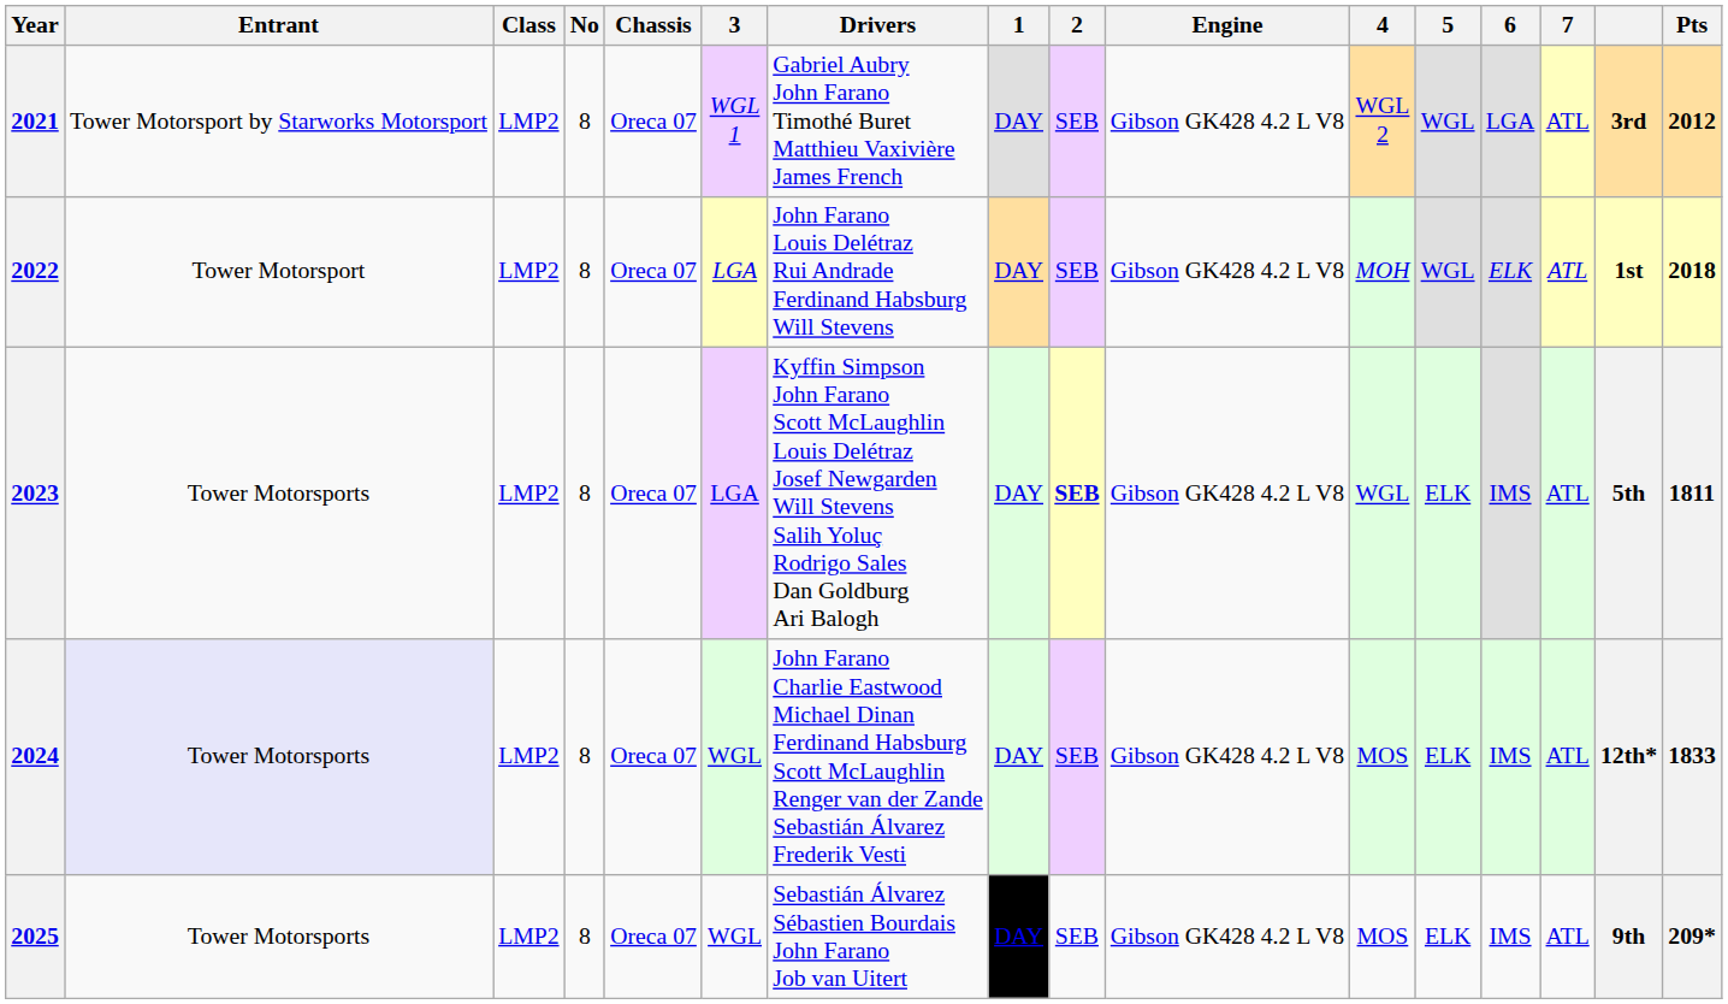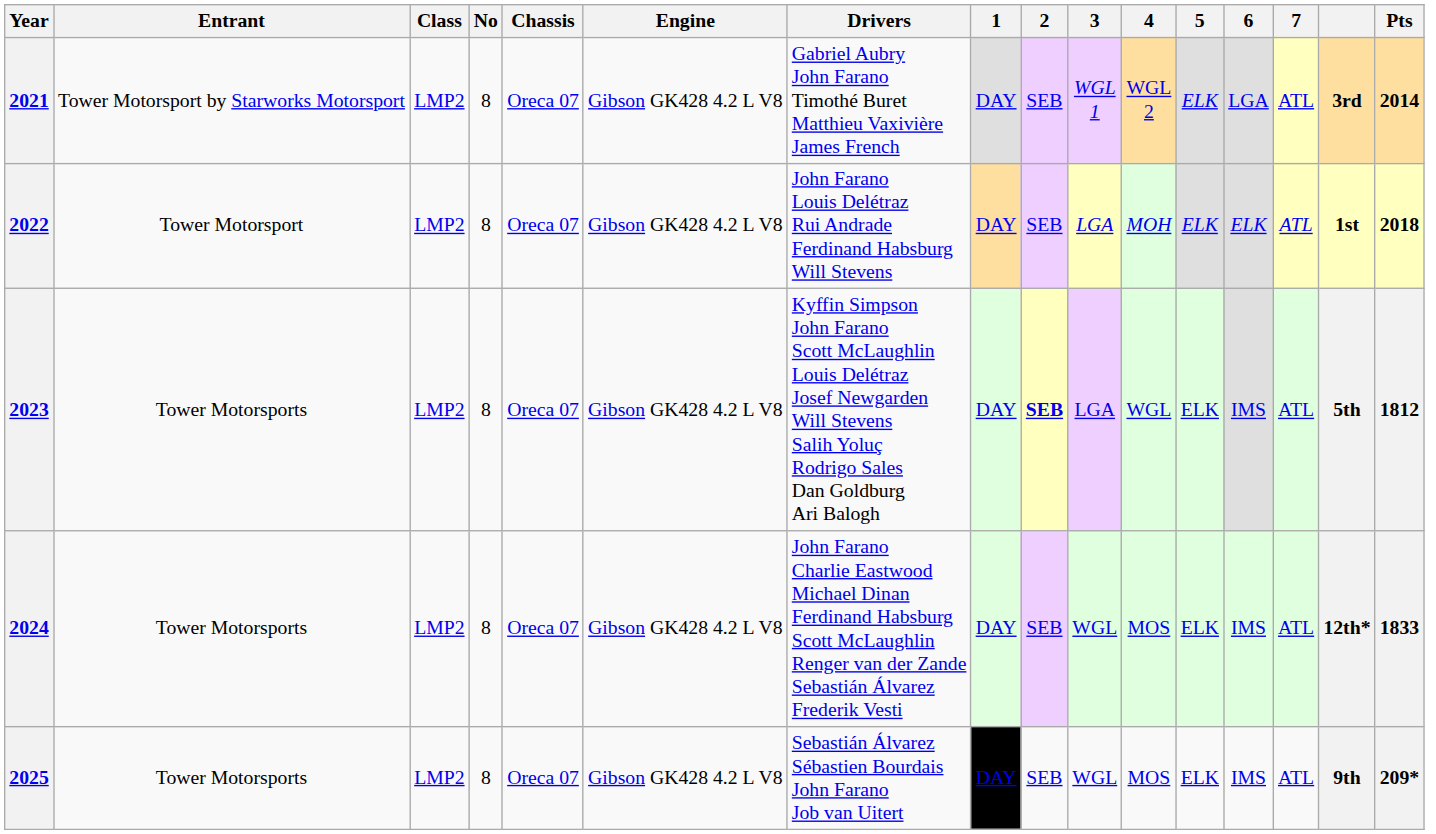 <table class="wikitable" style="font-size: 90%; text-align:center">
 <tr>
 <th>Year</th>
 <th>Entrant</th>
 <th>Class</th>
 <th>No</th>
 <th>Chassis</th>
-<th>3</th>
+<th>Engine</th>
 <th>Drivers</th>
 <th>1</th>
 <th>2</th>
-<th>Engine</th>
+<th>3</th>
 <th>4</th>
 <th>5</th>
 <th>6</th>
 <th>7</th>
 <th></th>
 <th>Pts</th>
 </tr>
 <tr>
 <th><a href='#'>2021</a></th>
 <td> Tower Motorsport by <a href='#'>Starworks Motorsport</a></td>
 <td><a href='#'>LMP2</a></td>
 <td>8</td>
 <td><a href='#'>Oreca 07</a></td>
-<td style="background:#EFCFFF;"><em><a href='#'>WGL<br>1</a></em><br></td>
+<td><a href='#'>Gibson</a> GK428 4.2 L V8</td>
 <td align="left"> <a href='#'>Gabriel Aubry</a><br> <a href='#'>John Farano</a><br> Timothé Buret<br> <a href='#'>Matthieu Vaxivière</a><br> <a href='#'>James French</a></td>
 <td style="background:#DFDFDF;"><a href='#'>DAY</a><br></td>
 <td style="background:#EFCFFF;"><a href='#'>SEB</a><br></td>
-<td><a href='#'>Gibson</a> GK428 4.2 L V8</td>
+<td style="background:#EFCFFF;"><em><a href='#'>WGL<br>1</a></em><br></td>
 <td style="background:#FFDF9F;"><a href='#'>WGL<br>2</a><br></td>
-<td style="background:#DFDFDF;"><a href='#'>WGL</a><br></td>
+<td style="background:#DFDFDF;"><em><a href='#'>ELK</a></em><br></td>
 <td style="background:#DFDFDF;"><a href='#'>LGA</a><br></td>
 <td style="background:#FFFFBF;"><a href='#'>ATL</a><br></td>
 <th style="background:#FFDF9F;">3rd</th>
-<th style="background:#FFDF9F;">2012</th>
+<th style="background:#FFDF9F;">2014</th>
 </tr>
 <tr>
 <th><a href='#'>2022</a></th>
 <td> Tower Motorsport</td>
 <td><a href='#'>LMP2</a></td>
 <td>8</td>
 <td><a href='#'>Oreca 07</a></td>
-<td style="background:#FFFFBF;"><em><a href='#'>LGA</a></em><br></td>
+<td><a href='#'>Gibson</a> GK428 4.2 L V8</td>
 <td align="left"> <a href='#'>John Farano</a><br> <a href='#'>Louis Delétraz</a><br> <a href='#'>Rui Andrade</a><br> <a href='#'>Ferdinand Habsburg</a><br> <a href='#'>Will Stevens</a></td>
 <td style="background:#FFDF9F;"><a href='#'>DAY</a><br></td>
 <td style="background:#EFCFFF;"><a href='#'>SEB</a><br></td>
-<td><a href='#'>Gibson</a> GK428 4.2 L V8</td>
+<td style="background:#FFFFBF;"><em><a href='#'>LGA</a></em><br></td>
 <td style="background:#DFFFDF;"><em><a href='#'>MOH</a></em><br></td>
-<td style="background:#DFDFDF;"><a href='#'>WGL</a><br></td>
+<td style="background:#DFDFDF;"><em><a href='#'>ELK</a></em><br></td>
 <td style="background:#DFDFDF;"><em><a href='#'>ELK</a></em><br> </td>
 <td style="background:#FFFFBF;"><em><a href='#'>ATL</a></em><br> </td>
 <th style="background:#FFFFBF;">1st</th>
 <th style="background:#FFFFBF;">2018</th>
 </tr>
 <tr>
 <th><a href='#'>2023</a></th>
 <td> Tower Motorsports</td>
 <td><a href='#'>LMP2</a></td>
 <td>8</td>
 <td><a href='#'>Oreca 07</a></td>
-<td style="background:#EFCFFF;"><a href='#'>LGA</a><br></td>
+<td><a href='#'>Gibson</a> GK428 4.2 L V8</td>
 <td align="left"> <a href='#'>Kyffin Simpson</a><br> <a href='#'>John Farano</a><br> <a href='#'>Scott McLaughlin</a><br> <a href='#'>Louis Delétraz</a><br> <a href='#'>Josef Newgarden</a><br> <a href='#'>Will Stevens</a><br> <a href='#'>Salih Yoluç</a><br> <a href='#'>Rodrigo Sales</a><br> Dan Goldburg<br> Ari Balogh</td>
 <td style="background:#DFFFDF;"><a href='#'>DAY</a><br></td>
 <td style="background:#FFFFBF;"><strong><a href='#'>SEB</a><br></strong></td>
-<td><a href='#'>Gibson</a> GK428 4.2 L V8</td>
+<td style="background:#EFCFFF;"><a href='#'>LGA</a><br></td>
 <td style="background:#DFFFDF;"><a href='#'>WGL</a><br></td>
 <td style="background:#DFFFDF;"><a href='#'>ELK</a><br></td>
 <td style="background:#DFDFDF;"><a href='#'>IMS</a><br> </td>
 <td style="background:#DFFFDF;"><a href='#'>ATL</a><br> </td>
 <th>5th</th>
-<th>1811</th>
+<th>1812</th>
 </tr>
 <tr>
 <th><a href='#'>2024</a></th>
-<td style="background: lavender;"> Tower Motorsports</td>
+<td> Tower Motorsports</td>
 <td><a href='#'>LMP2</a></td>
 <td>8</td>
 <td><a href='#'>Oreca 07</a></td>
-<td style="background:#DFFFDF;"><a href='#'>WGL</a><br></td>
+<td><a href='#'>Gibson</a> GK428 4.2 L V8</td>
 <td align="left"> <a href='#'>John Farano</a><br> <a href='#'>Charlie Eastwood</a><br> <a href='#'>Michael Dinan</a><br> <a href='#'>Ferdinand Habsburg</a><br> <a href='#'>Scott McLaughlin</a><br> <a href='#'>Renger van der Zande</a><br> <a href='#'>Sebastián Álvarez</a><br> <a href='#'>Frederik Vesti</a></td>
 <td style="background:#DFFFDF;"><a href='#'>DAY</a><br></td>
 <td style="background:#EFCFFF;"><a href='#'>SEB</a><br></td>
-<td><a href='#'>Gibson</a> GK428 4.2 L V8</td>
+<td style="background:#DFFFDF;"><a href='#'>WGL</a><br></td>
 <td style="background:#DFFFDF;"><a href='#'>MOS</a><br></td>
 <td style="background:#DFFFDF;"><a href='#'>ELK</a><br></td>
 <td style="background:#DFFFDF;"><a href='#'>IMS</a><br></td>
 <td style="background:#DFFFDF;"><a href='#'>ATL</a><br></td>
 <th>12th*</th>
 <th>1833</th>
 </tr>
 <tr>
 <th><a href='#'>2025</a></th>
 <td> Tower Motorsports</td>
 <td><a href='#'>LMP2</a></td>
 <td>8</td>
 <td><a href='#'>Oreca 07</a></td>
-<td><a href='#'>WGL</a></td>
+<td><a href='#'>Gibson</a> GK428 4.2 L V8</td>
 <td align="left"> <a href='#'>Sebastián Álvarez</a><br> <a href='#'>Sébastien Bourdais</a><br> <a href='#'>John Farano</a><br> <a href='#'>Job van Uitert</a></td>
 <td style="background-color:#000000; color:white;"><a href='#'>DAY</a><br></td>
 <td><a href='#'>SEB</a></td>
-<td><a href='#'>Gibson</a> GK428 4.2 L V8</td>
+<td><a href='#'>WGL</a></td>
 <td><a href='#'>MOS</a></td>
 <td><a href='#'>ELK</a></td>
 <td><a href='#'>IMS</a></td>
 <td><a href='#'>ATL</a></td>
 <th>9th</th>
 <th>209*</th>
 </tr>
 </table>
